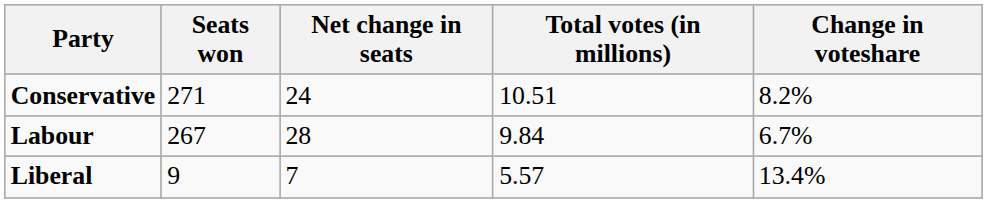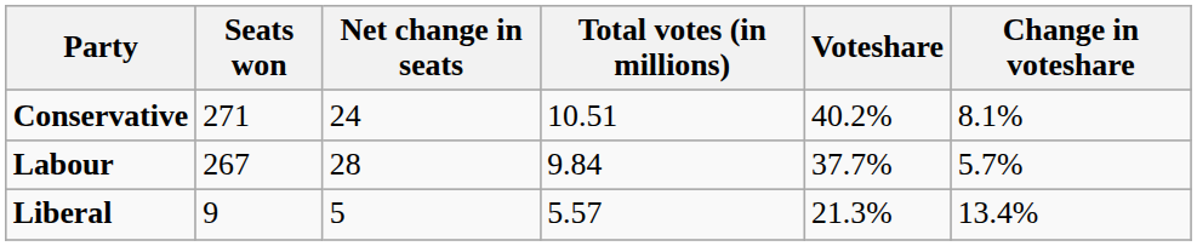 <table class="wikitable">
 <tr>
 <th>Party</th>
 <th>Seats won</th>
 <th>Net change in seats</th>
 <th>Total votes (in millions)</th>
+<th>Voteshare</th>
 <th>Change in voteshare</th>
 </tr>
 <tr>
 <td><strong>Conservative</strong></td>
 <td>271</td>
 <td>24</td>
 <td>10.51</td>
-<td>8.2%</td>
+<td>40.2%</td>
+<td>8.1%</td>
 </tr>
 <tr>
 <td><strong>Labour</strong></td>
 <td>267</td>
 <td>28</td>
 <td>9.84</td>
-<td>6.7%</td>
+<td>37.7%</td>
+<td>5.7%</td>
 </tr>
 <tr>
 <td><strong>Liberal</strong></td>
 <td>9</td>
-<td>7</td>
+<td>5</td>
 <td>5.57</td>
+<td>21.3%</td>
 <td>13.4%</td>
 </tr>
 </table>
